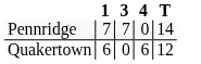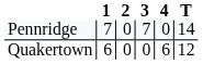 <table style="border-collapse: collapse;">
 <tr>
 <th style="text-align: left;"></th>
 <th style="text-align: center; padding: 0px 3px 0px 3px; width:12px;">1</th>
+<th style="text-align: center; padding: 0px 3px 0px 3px; width:12px;">2</th>
 <th style="text-align: center; padding: 0px 3px 0px 3px; width:12px;">3</th>
 <th style="text-align: center; padding: 0px 3px 0px 3px; width:12px;">4</th>
 <th style="text-align: center; padding: 0px 3px 0px 3px; width:12px;">T</th>
 </tr>
 <tr>
 <td style="background: #f8f9fa; text-align: left; border-bottom: 1px solid black; padding: 0px 3px 0px 3px;">Pennridge</td>
 <td style="background: #f8f9fa; border-left: 1px solid black; border-bottom: 1px solid black; text-align: right; padding: 0px 3px 0px 3px;">7</td>
+<td style="background: #f8f9fa; border-left: 1px solid black; border-bottom: 1px solid black; text-align: right; padding: 0px 3px 0px 3px;">0</td>
 <td style="background: #f8f9fa; border-left: 1px solid black; border-bottom: 1px solid black; text-align: right; padding: 0px 3px 0px 3px;">7</td>
 <td style="background: #f8f9fa; border-left: 1px solid black; border-bottom: 1px solid black; text-align: right; padding: 0px 3px 0px 3px;">0</td>
 <td style="background: #f8f9fa; border-left: 1px solid black; border-bottom: 1px solid black; text-align: right; padding: 0px 3px 0px 3px;">14</td>
 </tr>
 <tr>
 <td style="text-align: left; padding: 0px 3px 0px 3px;">Quakertown</td>
 <td style="border-left: 1px solid black; text-align: right; padding: 0px 3px 0px 3px;">6</td>
 <td style="border-left: 1px solid black; text-align: right; padding: 0px 3px 0px 3px;">0</td>
+<td style="border-left: 1px solid black; text-align: right; padding: 0px 3px 0px 3px;">0</td>
 <td style="border-left: 1px solid black; text-align: right; padding: 0px 3px 0px 3px;">6</td>
 <td style="border-left: 1px solid black; text-align: right; padding: 0px 3px 0px 3px;">12</td>
 </tr>
 </table>
